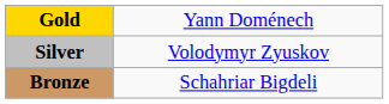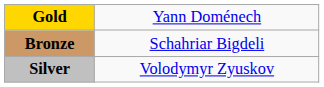 <table class="wikitable" style="text-align:center; " width="35%">
 <tr>
 <td bgcolor="gold"><strong>Gold</strong></td>
 <td><a href='#'>Yann Doménech</a><br>  <small><em></em></small></td>
 </tr>
 <tr>
+<td bgcolor="CC9966"><strong>Bronze</strong></td>
+<td><a href='#'>Schahriar Bigdeli</a><br>  <small><em></em></small></td>
+</tr>
+<tr>
 <td bgcolor="silver"><strong>Silver</strong></td>
 <td><a href='#'>Volodymyr Zyuskov</a><br>  <small><em></em></small></td>
 </tr>
-<tr>
-<td bgcolor="CC9966"><strong>Bronze</strong></td>
-<td><a href='#'>Schahriar Bigdeli</a><br>  <small><em></em></small></td>
-</tr>
 </table>
